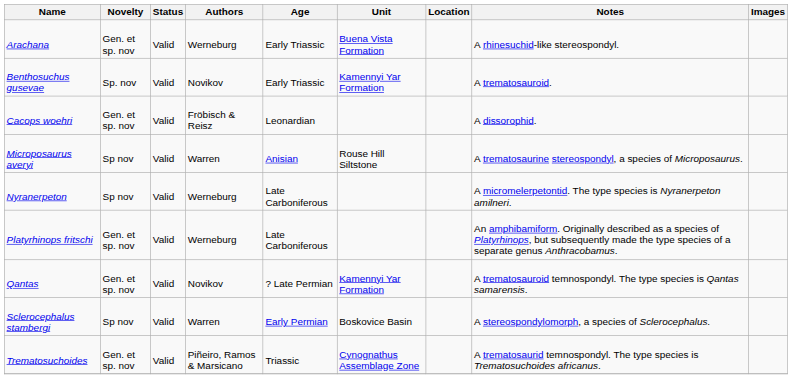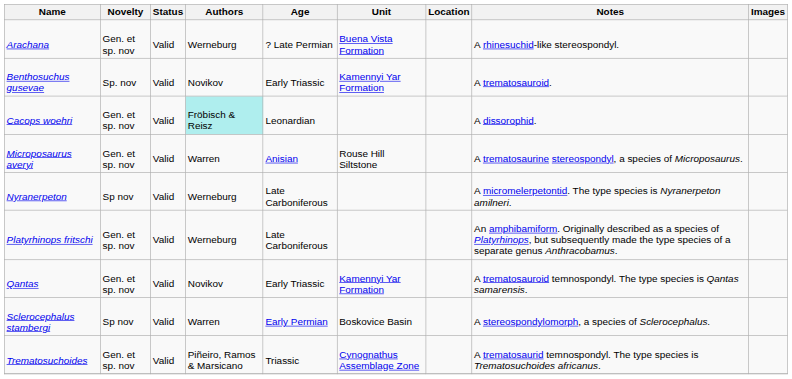 <table class="wikitable sortable" align="center" width="100%">
 <tr>
 <th>Name</th>
 <th>Novelty</th>
 <th>Status</th>
 <th>Authors</th>
 <th>Age</th>
 <th>Unit</th>
 <th>Location</th>
 <th>Notes</th>
 <th>Images</th>
 </tr>
 <tr>
 <td><br><em><a href='#'>Arachana</a></em></td>
 <td><br>Gen. et sp. nov</td>
 <td><br>Valid</td>
 <td><br>Werneburg</td>
-<td><br>Early Triassic</td>
+<td><br>? Late Permian</td>
 <td><br><a href='#'>Buena Vista Formation</a></td>
 <td><br></td>
 <td><br>A <a href='#'>rhinesuchid</a>-like stereospondyl.</td>
 <td></td>
 </tr>
 <tr>
 <td><br><em><a href='#'>Benthosuchus gusevae</a></em></td>
 <td><br>Sp. nov</td>
 <td><br>Valid</td>
 <td><br>Novikov</td>
 <td><br>Early Triassic</td>
 <td><br><a href='#'>Kamennyi Yar Formation</a></td>
 <td><br></td>
 <td><br>A <a href='#'>trematosauroid</a>.</td>
 <td></td>
 </tr>
 <tr>
 <td><br><em><a href='#'>Cacops woehri</a></em></td>
 <td><br>Gen. et sp. nov</td>
 <td><br>Valid</td>
-<td><br>Fröbisch & Reisz</td>
+<td style="background: paleturquoise;"><br>Fröbisch & Reisz</td>
 <td><br>Leonardian</td>
 <td></td>
 <td><br></td>
 <td><br>A <a href='#'>dissorophid</a>.</td>
 <td></td>
 </tr>
 <tr>
 <td><br><em><a href='#'>Microposaurus averyi</a></em></td>
-<td><br>Sp nov</td>
+<td><br>Gen. et sp. nov</td>
 <td><br>Valid</td>
 <td><br>Warren</td>
 <td><br><a href='#'>Anisian</a></td>
 <td><br>Rouse Hill Siltstone</td>
 <td><br></td>
 <td><br>A <a href='#'>trematosaurine</a> <a href='#'>stereospondyl</a>, a species of <em>Microposaurus</em>.</td>
 <td><br></td>
 </tr>
 <tr>
 <td><br><em><a href='#'>Nyranerpeton</a></em></td>
 <td><br>Sp nov</td>
 <td><br>Valid</td>
 <td><br>Werneburg</td>
 <td><br>Late Carboniferous</td>
 <td></td>
 <td><br></td>
 <td><br>A <a href='#'>micromelerpetontid</a>. The type species is <em>Nyranerpeton amilneri</em>.</td>
 <td></td>
 </tr>
 <tr>
 <td><br><em><a href='#'>Platyrhinops fritschi</a></em></td>
 <td><br>Gen. et sp. nov</td>
 <td><br>Valid</td>
 <td><br>Werneburg</td>
 <td><br>Late Carboniferous</td>
 <td></td>
 <td><br></td>
 <td><br>An <a href='#'>amphibamiform</a>. Originally described as a species of <em><a href='#'>Platyrhinops</a></em>, but subsequently made the type species of a separate genus <em>Anthracobamus</em>.</td>
 <td></td>
 </tr>
 <tr>
 <td><br><em><a href='#'>Qantas</a></em></td>
 <td><br>Gen. et sp. nov</td>
 <td><br>Valid</td>
 <td><br>Novikov</td>
-<td><br>? Late Permian</td>
+<td><br>Early Triassic</td>
 <td><br><a href='#'>Kamennyi Yar Formation</a></td>
 <td><br></td>
 <td><br>A <a href='#'>trematosauroid</a> temnospondyl. The type species is <em>Qantas samarensis</em>.</td>
 <td></td>
 </tr>
 <tr>
 <td><br><em><a href='#'>Sclerocephalus stambergi</a></em></td>
 <td><br>Sp nov</td>
 <td><br>Valid</td>
 <td><br>Warren</td>
 <td><br><a href='#'>Early Permian</a></td>
 <td><br>Boskovice Basin</td>
 <td><br></td>
 <td><br>A <a href='#'>stereospondylomorph</a>, a species of <em>Sclerocephalus</em>.</td>
 <td></td>
 </tr>
 <tr>
 <td><br><em><a href='#'>Trematosuchoides</a></em></td>
 <td><br>Gen. et sp. nov</td>
 <td><br>Valid</td>
 <td><br>Piñeiro, Ramos & Marsicano</td>
 <td><br>Triassic</td>
 <td><br><a href='#'>Cynognathus Assemblage Zone</a></td>
 <td><br></td>
 <td><br>A <a href='#'>trematosaurid</a> temnospondyl. The type species is <em>Trematosuchoides africanus</em>.</td>
 <td></td>
 </tr>
 <tr>
 </tr>
 </table>
